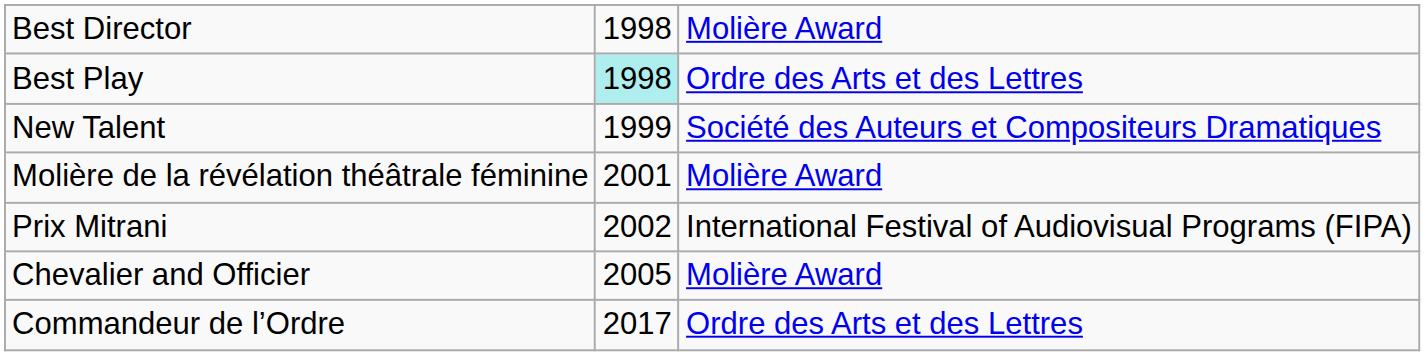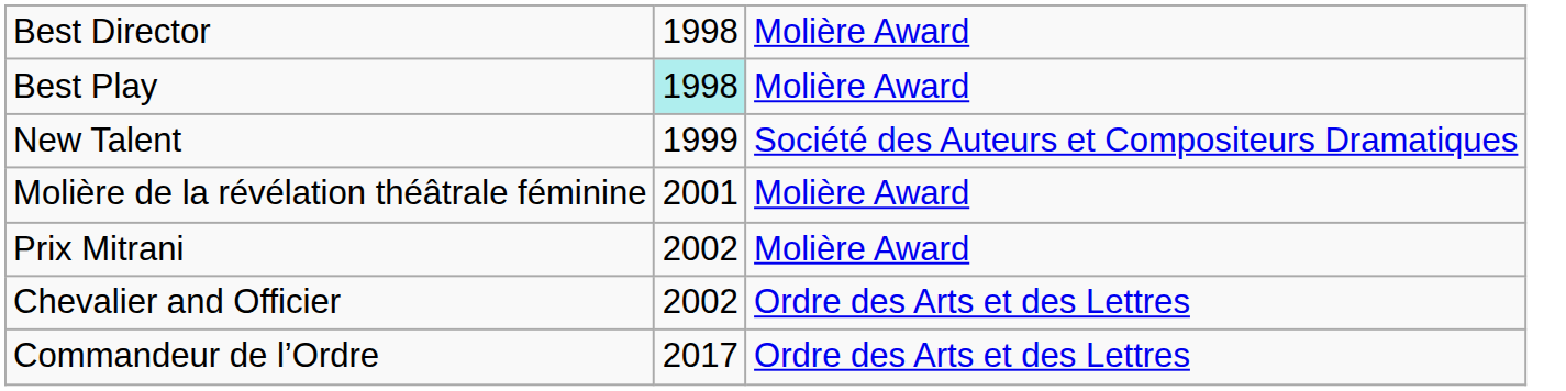 <table class="wikitable">
 <tr>
 <td>Best Director</td>
 <td>1998</td>
 <td><a href='#'>Molière Award</a></td>
 </tr>
 <tr>
 <td>Best Play</td>
 <td style="background: paleturquoise;">1998</td>
-<td><a href='#'>Ordre des Arts et des Lettres</a></td>
+<td><a href='#'>Molière Award</a></td>
 </tr>
 <tr>
 <td>New Talent</td>
 <td>1999</td>
 <td><a href='#'>Société des Auteurs et Compositeurs Dramatiques</a></td>
 </tr>
 <tr>
 <td>Molière de la révélation théâtrale féminine</td>
 <td>2001</td>
 <td><a href='#'>Molière Award</a></td>
 </tr>
 <tr>
 <td>Prix Mitrani</td>
 <td>2002</td>
-<td>International Festival of Audiovisual Programs (FIPA)</td>
+<td><a href='#'>Molière Award</a></td>
 </tr>
 <tr>
 <td>Chevalier and Officier</td>
-<td>2005</td>
-<td><a href='#'>Molière Award</a></td>
+<td>2002</td>
+<td><a href='#'>Ordre des Arts et des Lettres</a></td>
 </tr>
 <tr>
 <td>Commandeur de l’Ordre</td>
 <td>2017</td>
 <td><a href='#'>Ordre des Arts et des Lettres</a></td>
 </tr>
 </table>
